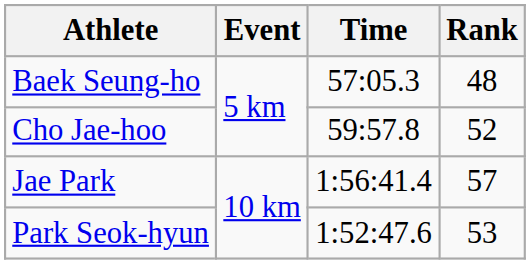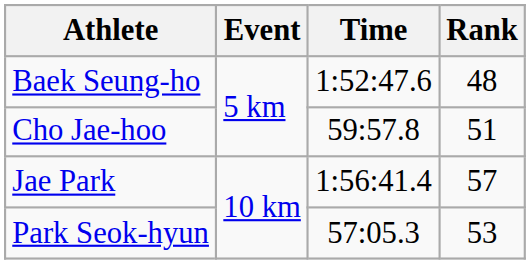 <table class="wikitable" style="font-size:90%;">
 <tr>
 <th>Athlete</th>
 <th>Event</th>
 <th>Time</th>
 <th>Rank</th>
 </tr>
 <tr align=center>
 <td align=left><a href='#'>Baek Seung-ho</a></td>
 <td align=left rowspan=2><a href='#'>5 km</a></td>
-<td>57:05.3</td>
+<td>1:52:47.6</td>
 <td>48</td>
 </tr>
 <tr align=center>
 <td align=left><a href='#'>Cho Jae-hoo</a></td>
 <td>59:57.8</td>
-<td>52</td>
+<td>51</td>
 </tr>
 <tr align=center>
 <td align=left><a href='#'>Jae Park</a></td>
 <td align=left rowspan=2><a href='#'>10 km</a></td>
 <td>1:56:41.4</td>
 <td>57</td>
 </tr>
 <tr align=center>
 <td align=left><a href='#'>Park Seok-hyun</a></td>
-<td>1:52:47.6</td>
+<td>57:05.3</td>
 <td>53</td>
 </tr>
 </table>
